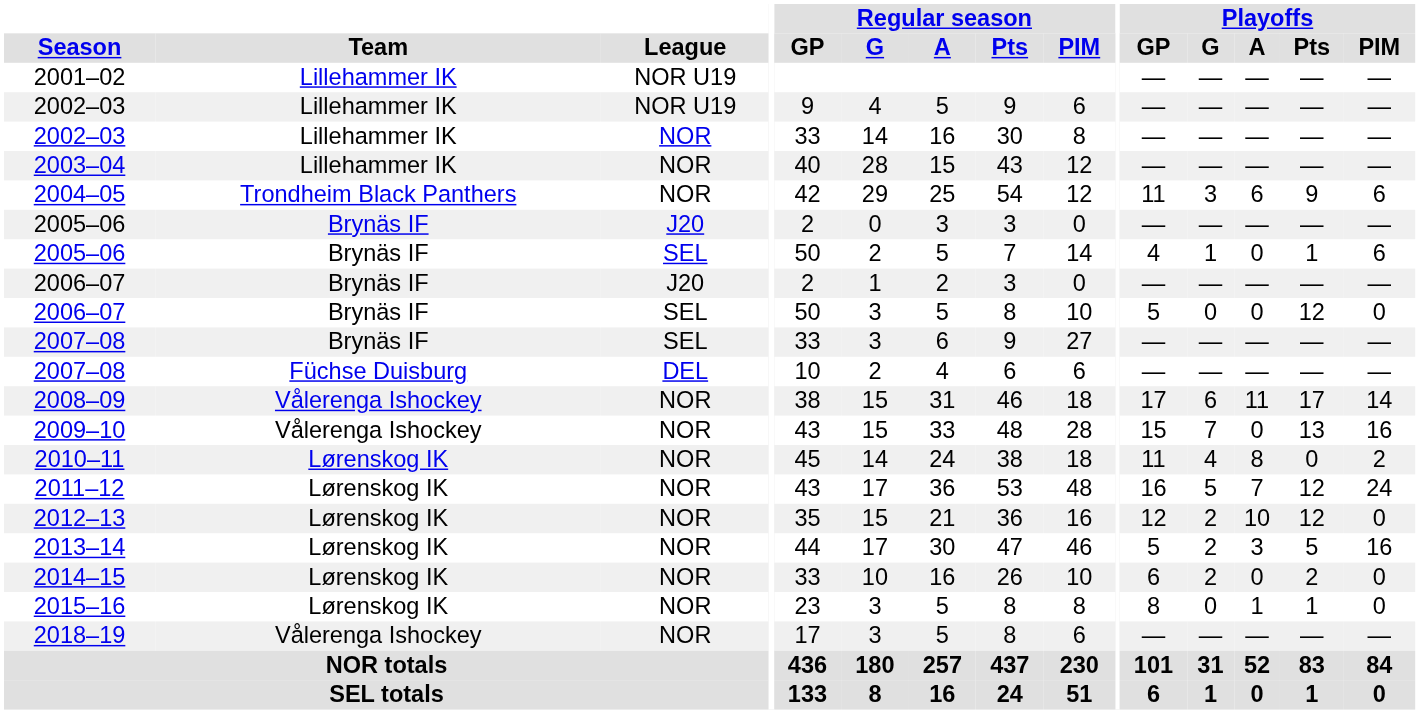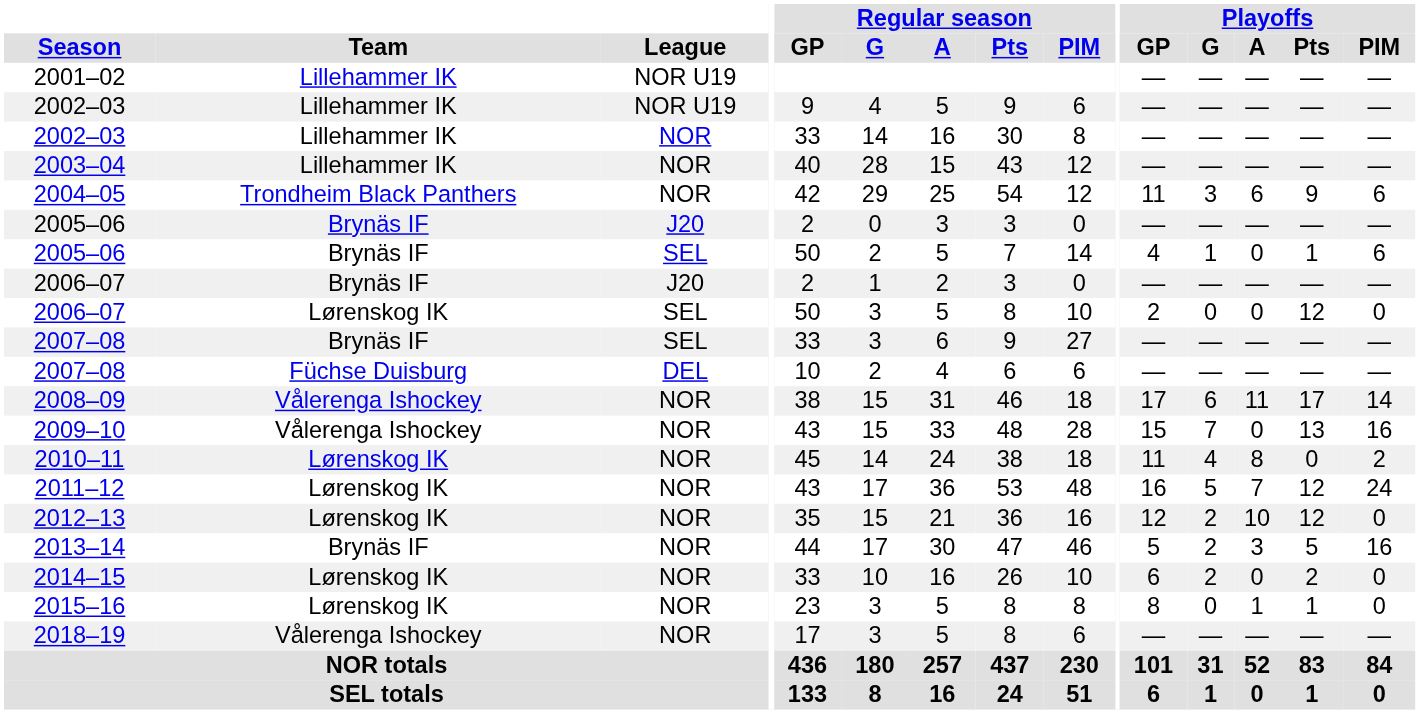 <table border="0" cellpadding="1" cellspacing="0" style="text-align:center; width:60em">
 <tr bgcolor="#e0e0e0">
 <th colspan="3" bgcolor="#ffffff"></th>
 <th rowspan="99" bgcolor="#ffffff"></th>
 <th colspan="5"><a href='#'>Regular season</a></th>
 <th rowspan="99" bgcolor="#ffffff"></th>
 <th colspan="5"><a href='#'>Playoffs</a></th>
 </tr>
 <tr bgcolor="#e0e0e0">
 <th><a href='#'>Season</a></th>
 <th>Team</th>
 <th>League</th>
 <th>GP</th>
 <th><a href='#'>G</a></th>
 <th><a href='#'>A</a></th>
 <th><a href='#'>Pts</a></th>
 <th><a href='#'>PIM</a></th>
 <th>GP</th>
 <th>G</th>
 <th>A</th>
 <th>Pts</th>
 <th>PIM</th>
 </tr>
 <tr>
 <td>2001–02</td>
 <td><a href='#'>Lillehammer IK</a></td>
 <td>NOR U19</td>
 <td></td>
 <td></td>
 <td></td>
 <td></td>
 <td></td>
 <td>—</td>
 <td>—</td>
 <td>—</td>
 <td>—</td>
 <td>—</td>
 </tr>
 <tr bgcolor="#f0f0f0">
 <td>2002–03</td>
 <td>Lillehammer IK</td>
 <td>NOR U19</td>
 <td>9</td>
 <td>4</td>
 <td>5</td>
 <td>9</td>
 <td>6</td>
 <td>—</td>
 <td>—</td>
 <td>—</td>
 <td>—</td>
 <td>—</td>
 </tr>
 <tr>
 <td><a href='#'>2002–03</a></td>
 <td>Lillehammer IK</td>
 <td><a href='#'>NOR</a></td>
 <td>33</td>
 <td>14</td>
 <td>16</td>
 <td>30</td>
 <td>8</td>
 <td>—</td>
 <td>—</td>
 <td>—</td>
 <td>—</td>
 <td>—</td>
 </tr>
 <tr bgcolor="#f0f0f0">
 <td><a href='#'>2003–04</a></td>
 <td>Lillehammer IK</td>
 <td>NOR</td>
 <td>40</td>
 <td>28</td>
 <td>15</td>
 <td>43</td>
 <td>12</td>
 <td>—</td>
 <td>—</td>
 <td>—</td>
 <td>—</td>
 <td>—</td>
 </tr>
 <tr>
 <td><a href='#'>2004–05</a></td>
 <td><a href='#'>Trondheim Black Panthers</a></td>
 <td>NOR</td>
 <td>42</td>
 <td>29</td>
 <td>25</td>
 <td>54</td>
 <td>12</td>
 <td>11</td>
 <td>3</td>
 <td>6</td>
 <td>9</td>
 <td>6</td>
 </tr>
 <tr bgcolor="#f0f0f0">
 <td>2005–06</td>
 <td><a href='#'>Brynäs IF</a></td>
 <td><a href='#'>J20</a></td>
 <td>2</td>
 <td>0</td>
 <td>3</td>
 <td>3</td>
 <td>0</td>
 <td>—</td>
 <td>—</td>
 <td>—</td>
 <td>—</td>
 <td>—</td>
 </tr>
 <tr>
 <td><a href='#'>2005–06</a></td>
 <td>Brynäs IF</td>
 <td><a href='#'>SEL</a></td>
 <td>50</td>
 <td>2</td>
 <td>5</td>
 <td>7</td>
 <td>14</td>
 <td>4</td>
 <td>1</td>
 <td>0</td>
 <td>1</td>
 <td>6</td>
 </tr>
 <tr bgcolor="#f0f0f0">
 <td>2006–07</td>
 <td>Brynäs IF</td>
 <td>J20</td>
 <td>2</td>
 <td>1</td>
 <td>2</td>
 <td>3</td>
 <td>0</td>
 <td>—</td>
 <td>—</td>
 <td>—</td>
 <td>—</td>
 <td>—</td>
 </tr>
 <tr>
 <td><a href='#'>2006–07</a></td>
-<td>Brynäs IF</td>
+<td>Lørenskog IK</td>
 <td>SEL</td>
 <td>50</td>
 <td>3</td>
 <td>5</td>
 <td>8</td>
 <td>10</td>
-<td>5</td>
+<td>2</td>
 <td>0</td>
 <td>0</td>
 <td>12</td>
 <td>0</td>
 </tr>
 <tr bgcolor="#f0f0f0">
 <td><a href='#'>2007–08</a></td>
 <td>Brynäs IF</td>
 <td>SEL</td>
 <td>33</td>
 <td>3</td>
 <td>6</td>
 <td>9</td>
 <td>27</td>
 <td>—</td>
 <td>—</td>
 <td>—</td>
 <td>—</td>
 <td>—</td>
 </tr>
 <tr>
 <td><a href='#'>2007–08</a></td>
 <td><a href='#'>Füchse Duisburg</a></td>
 <td><a href='#'>DEL</a></td>
 <td>10</td>
 <td>2</td>
 <td>4</td>
 <td>6</td>
 <td>6</td>
 <td>—</td>
 <td>—</td>
 <td>—</td>
 <td>—</td>
 <td>—</td>
 </tr>
 <tr bgcolor="#f0f0f0">
 <td><a href='#'>2008–09</a></td>
 <td><a href='#'>Vålerenga Ishockey</a></td>
 <td>NOR</td>
 <td>38</td>
 <td>15</td>
 <td>31</td>
 <td>46</td>
 <td>18</td>
 <td>17</td>
 <td>6</td>
 <td>11</td>
 <td>17</td>
 <td>14</td>
 </tr>
 <tr>
 <td><a href='#'>2009–10</a></td>
 <td>Vålerenga Ishockey</td>
 <td>NOR</td>
 <td>43</td>
 <td>15</td>
 <td>33</td>
 <td>48</td>
 <td>28</td>
 <td>15</td>
 <td>7</td>
 <td>0</td>
 <td>13</td>
 <td>16</td>
 </tr>
 <tr bgcolor="#f0f0f0">
 <td><a href='#'>2010–11</a></td>
 <td><a href='#'>Lørenskog IK</a></td>
 <td>NOR</td>
 <td>45</td>
 <td>14</td>
 <td>24</td>
 <td>38</td>
 <td>18</td>
 <td>11</td>
 <td>4</td>
 <td>8</td>
 <td>0</td>
 <td>2</td>
 </tr>
 <tr>
 <td><a href='#'>2011–12</a></td>
 <td>Lørenskog IK</td>
 <td>NOR</td>
 <td>43</td>
 <td>17</td>
 <td>36</td>
 <td>53</td>
 <td>48</td>
 <td>16</td>
 <td>5</td>
 <td>7</td>
 <td>12</td>
 <td>24</td>
 </tr>
 <tr bgcolor="#f0f0f0">
 <td><a href='#'>2012–13</a></td>
 <td>Lørenskog IK</td>
 <td>NOR</td>
 <td>35</td>
 <td>15</td>
 <td>21</td>
 <td>36</td>
 <td>16</td>
 <td>12</td>
 <td>2</td>
 <td>10</td>
 <td>12</td>
 <td>0</td>
 </tr>
 <tr>
 <td><a href='#'>2013–14</a></td>
-<td>Lørenskog IK</td>
+<td>Brynäs IF</td>
 <td>NOR</td>
 <td>44</td>
 <td>17</td>
 <td>30</td>
 <td>47</td>
 <td>46</td>
 <td>5</td>
 <td>2</td>
 <td>3</td>
 <td>5</td>
 <td>16</td>
 </tr>
 <tr bgcolor="#f0f0f0">
 <td><a href='#'>2014–15</a></td>
 <td>Lørenskog IK</td>
 <td>NOR</td>
 <td>33</td>
 <td>10</td>
 <td>16</td>
 <td>26</td>
 <td>10</td>
 <td>6</td>
 <td>2</td>
 <td>0</td>
 <td>2</td>
 <td>0</td>
 </tr>
 <tr>
 <td><a href='#'>2015–16</a></td>
 <td>Lørenskog IK</td>
 <td>NOR</td>
 <td>23</td>
 <td>3</td>
 <td>5</td>
 <td>8</td>
 <td>8</td>
 <td>8</td>
 <td>0</td>
 <td>1</td>
 <td>1</td>
 <td>0</td>
 </tr>
 <tr bgcolor="#f0f0f0">
 <td><a href='#'>2018–19</a></td>
 <td>Vålerenga Ishockey</td>
 <td>NOR</td>
 <td>17</td>
 <td>3</td>
 <td>5</td>
 <td>8</td>
 <td>6</td>
 <td>—</td>
 <td>—</td>
 <td>—</td>
 <td>—</td>
 <td>—</td>
 </tr>
 <tr bgcolor="#e0e0e0">
 <th colspan="3">NOR totals</th>
 <th>436</th>
 <th>180</th>
 <th>257</th>
 <th>437</th>
 <th>230</th>
 <th>101</th>
 <th>31</th>
 <th>52</th>
 <th>83</th>
 <th>84</th>
 </tr>
 <tr bgcolor="#e0e0e0">
 <th colspan="3">SEL totals</th>
 <th>133</th>
 <th>8</th>
 <th>16</th>
 <th>24</th>
 <th>51</th>
 <th>6</th>
 <th>1</th>
 <th>0</th>
 <th>1</th>
 <th>0</th>
 </tr>
 </table>
